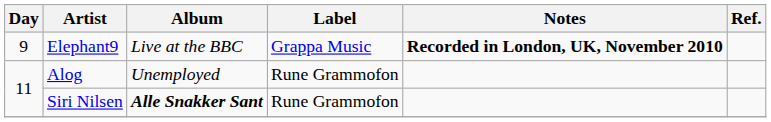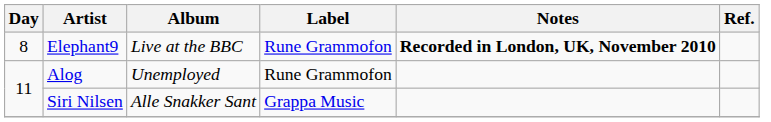 <table class="wikitable">
 <tr>
 <th>Day</th>
 <th>Artist</th>
 <th>Album</th>
 <th>Label</th>
 <th>Notes</th>
 <th>Ref.</th>
 </tr>
 <tr>
-<td rowspan="1" style="text-align:center;">9</td>
+<td rowspan="1" style="text-align:center;">8</td>
 <td><a href='#'>Elephant9</a></td>
 <td><em>Live at the BBC</em></td>
-<td><a href='#'>Grappa Music</a></td>
+<td><a href='#'>Rune Grammofon</a></td>
 <td><strong>Recorded in London, UK, November 2010</strong></td>
 <td></td>
 </tr>
 <tr>
 <td rowspan="2" style="text-align:center;">11</td>
 <td><a href='#'>Alog</a></td>
 <td><em>Unemployed</em></td>
 <td>Rune Grammofon</td>
 <td></td>
 <td></td>
 </tr>
 <tr>
 <td><a href='#'>Siri Nilsen</a></td>
-<td><strong><em>Alle Snakker Sant</em></strong></td>
-<td>Rune Grammofon</td>
+<td><em>Alle Snakker Sant</em></td>
+<td><a href='#'>Grappa Music</a></td>
 <td></td>
 <td></td>
 </tr>
 <tr>
 </tr>
 </table>
